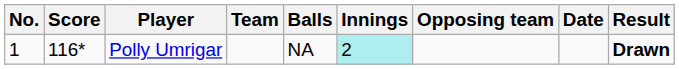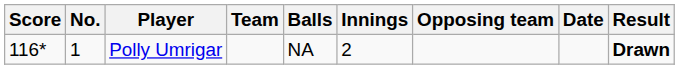 <table class="wikitable sortable" style="font-size:95%">
 <tr>
+<th>Score</th>
 <th>No.</th>
-<th>Score</th>
 <th>Player</th>
 <th>Team</th>
 <th>Balls</th>
 <th>Innings</th>
 <th>Opposing team</th>
 <th>Date</th>
 <th>Result</th>
 </tr>
 <tr>
+<td>116*</td>
 <td>1</td>
-<td>116*</td>
 <td><a href='#'>Polly Umrigar</a></td>
 <td></td>
 <td> NA</td>
-<td style="background: paleturquoise;">2</td>
+<td>2</td>
 <td></td>
 <td></td>
 <td><strong>Drawn</strong></td>
 </tr>
 </table>
